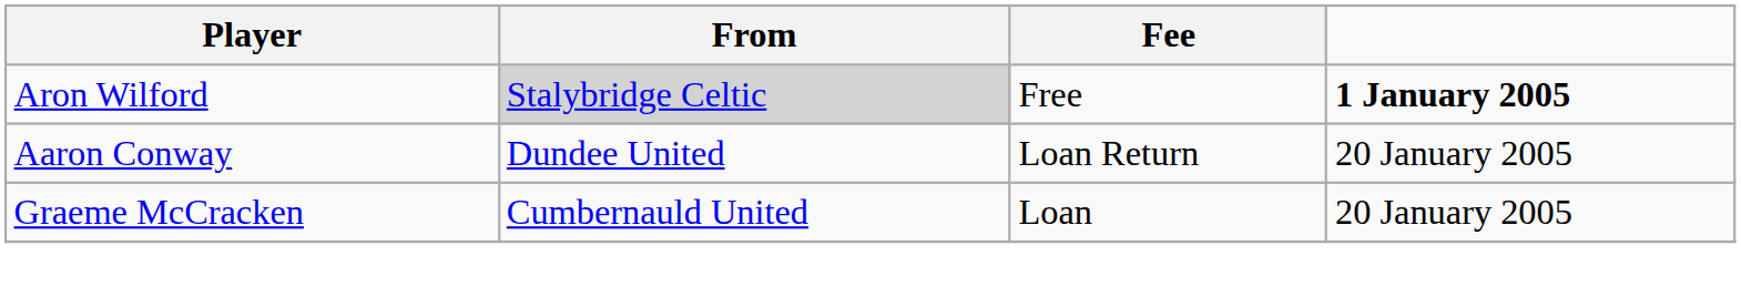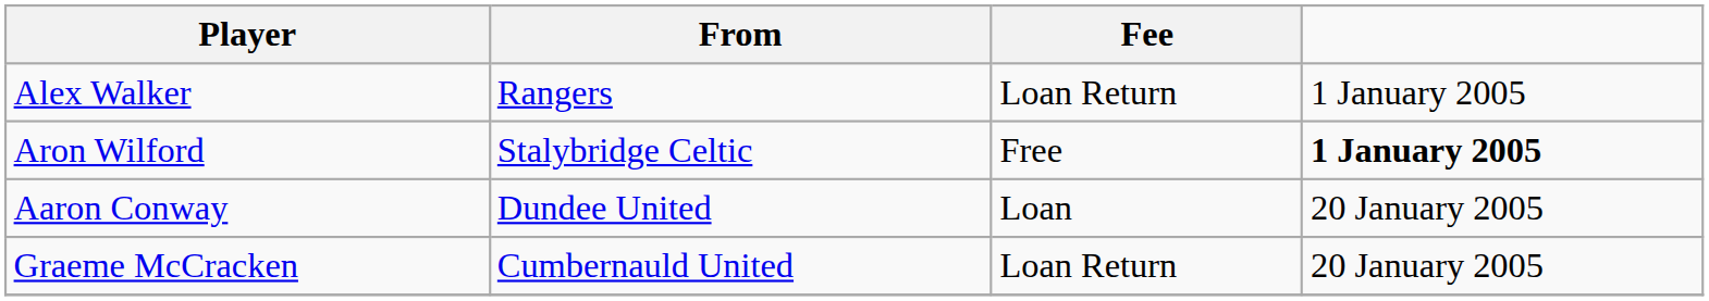 <table class="wikitable" style="text-align:center; font-size:95%;width:58%; text-align:left">
 <tr>
 <th><strong>Player</strong></th>
 <th><strong>From</strong></th>
 <th><strong>Fee</strong></th>
 </tr>
 <tr --->
+<td> <a href='#'>Alex Walker</a></td>
+<td><a href='#'>Rangers</a></td>
+<td>Loan Return</td>
+<td>1 January 2005</td>
+</tr>
+<tr --->
 <td> <a href='#'>Aron Wilford</a></td>
-<td style="background: lightgrey;"><a href='#'>Stalybridge Celtic</a></td>
+<td><a href='#'>Stalybridge Celtic</a></td>
 <td>Free</td>
 <td><strong>1 January 2005</strong></td>
 </tr>
 <tr --->
 <td> <a href='#'>Aaron Conway</a></td>
 <td><a href='#'>Dundee United</a></td>
-<td>Loan Return</td>
+<td>Loan</td>
 <td>20 January 2005</td>
 </tr>
 <tr --->
 <td> <a href='#'>Graeme McCracken</a></td>
 <td><a href='#'>Cumbernauld United</a></td>
-<td>Loan</td>
+<td>Loan Return</td>
 <td>20 January 2005</td>
 </tr>
 <tr --->
 </tr>
 </table>
